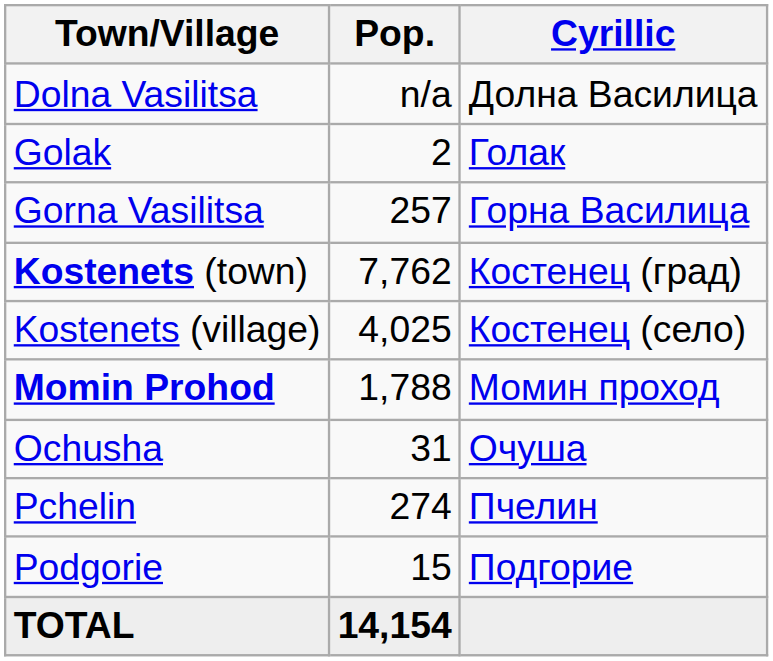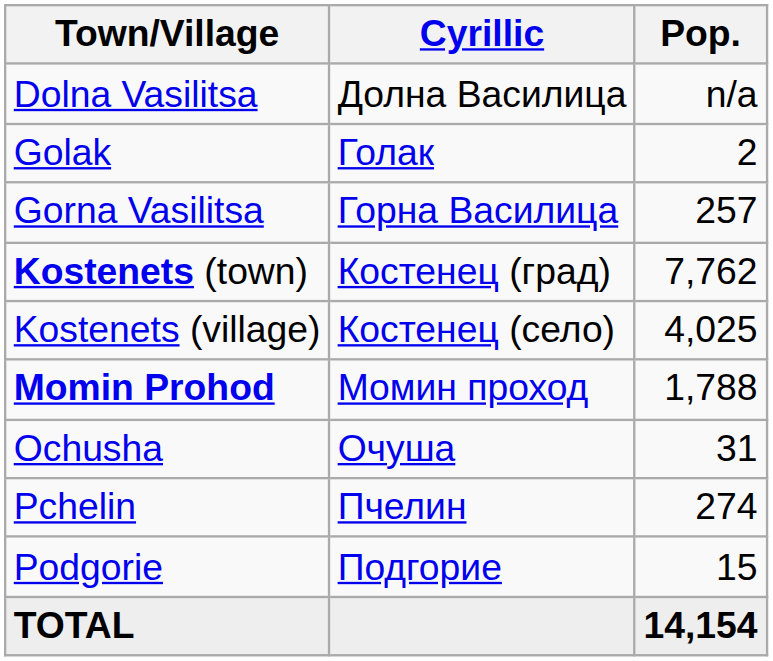 <table class="wikitable sortable">
 <tr>
 <th>Town/Village</th>
+<th><a href='#'>Cyrillic</a></th>
 <th>Pop.</th>
-<th><a href='#'>Cyrillic</a></th>
 </tr>
 <tr>
 <td><a href='#'>Dolna Vasilitsa</a> </td>
+<td>Долна Василица</td>
 <td align="right">n/a</td>
-<td>Долна Василица</td>
 </tr>
 <tr>
 <td><a href='#'>Golak</a></td>
+<td><a href='#'>Голак</a></td>
 <td align="right">2</td>
-<td><a href='#'>Голак</a></td>
 </tr>
 <tr>
 <td><a href='#'>Gorna Vasilitsa</a> </td>
+<td><a href='#'>Горна Василица</a></td>
 <td align="right">257</td>
-<td><a href='#'>Горна Василица</a></td>
 </tr>
 <tr>
 <td><strong><a href='#'>Kostenets</a></strong> (town)</td>
+<td><a href='#'>Костенец</a> (град)</td>
 <td align="right">7,762</td>
-<td><a href='#'>Костенец</a> (град)</td>
 </tr>
 <tr>
 <td><a href='#'>Kostenets</a> (village)</td>
+<td><a href='#'>Костенец</a> (село)</td>
 <td align="right">4,025</td>
-<td><a href='#'>Костенец</a> (село)</td>
 </tr>
 <tr>
 <td><strong><a href='#'>Momin Prohod</a></strong></td>
+<td><a href='#'>Момин проход</a></td>
 <td align="right">1,788</td>
-<td><a href='#'>Момин проход</a></td>
 </tr>
 <tr>
 <td><a href='#'>Ochusha</a></td>
+<td><a href='#'>Очуша</a></td>
 <td align="right">31</td>
-<td><a href='#'>Очуша</a></td>
 </tr>
 <tr>
 <td><a href='#'>Pchelin</a></td>
+<td><a href='#'>Пчелин</a></td>
 <td align="right">274</td>
-<td><a href='#'>Пчелин</a></td>
 </tr>
 <tr>
 <td><a href='#'>Podgorie</a></td>
+<td><a href='#'>Подгорие</a></td>
 <td align="right">15</td>
-<td><a href='#'>Подгорие</a></td>
 </tr>
 <tr style="background:#EEEEEE; font-weight:bold;">
 <td>TOTAL</td>
+<td></td>
 <td align="right">14,154</td>
-<td></td>
 </tr>
 </table>
